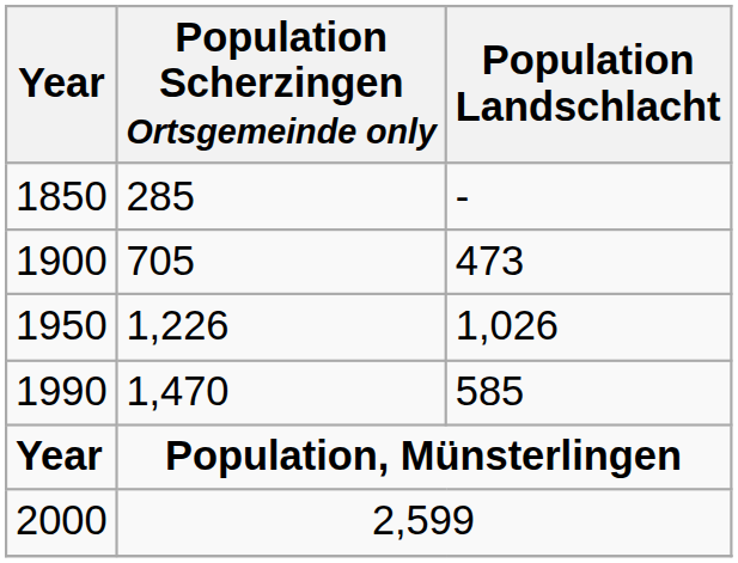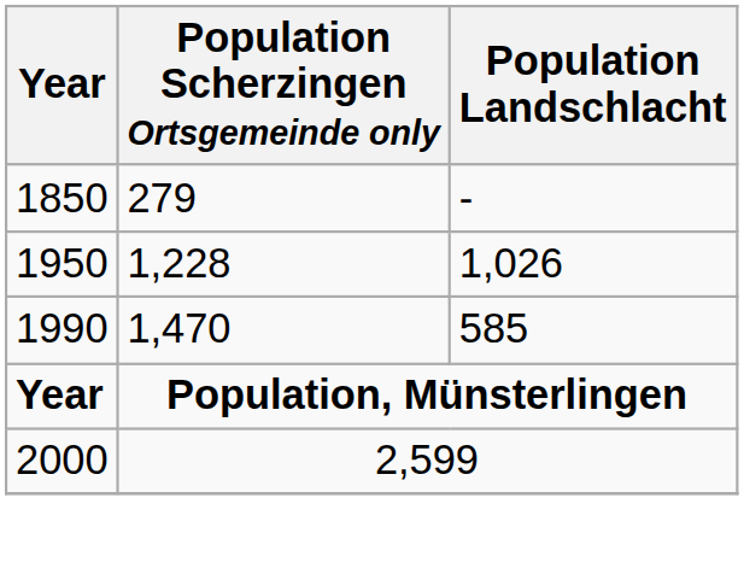 <table class="wikitable">
 <tr>
 <th>Year</th>
 <th>Population <br>Scherzingen<br><small><em>Ortsgemeinde only</em></small></th>
 <th>Population <br>Landschlacht</th>
 </tr>
 <tr>
 <td>1850</td>
-<td>285</td>
+<td>279</td>
 <td>-</td>
 </tr>
 <tr>
-<td>1900</td>
-<td>705</td>
-<td>473</td>
-</tr>
-<tr>
 <td>1950</td>
-<td>1,226</td>
+<td>1,228</td>
 <td>1,026</td>
 </tr>
 <tr>
 <td>1990</td>
 <td>1,470</td>
 <td>585</td>
 </tr>
 <tr>
 <td colspan="1"><strong>Year</strong></td>
 <td colspan="2" align ="center"><strong>Population, Münsterlingen</strong></td>
 </tr>
 <tr>
 <td>2000</td>
 <td colspan="2" align ="center">2,599</td>
 </tr>
 <tr>
 </tr>
 </table>
